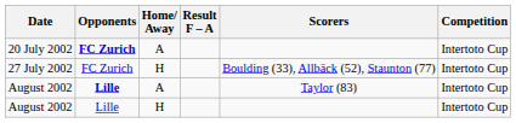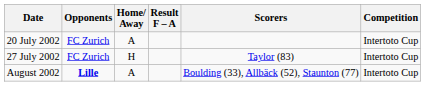 <table class="wikitable" style="text-align:center">
 <tr>
 <th>Date</th>
 <th>Opponents</th>
 <th>Home/<br>Away</th>
 <th>Result<br>F – A</th>
 <th>Scorers</th>
 <th>Competition</th>
 </tr>
 <tr>
 <td>20 July 2002</td>
-<td><strong><a href='#'>FC Zurich</a> </strong></td>
+<td><a href='#'>FC Zurich</a> </td>
 <td>A</td>
 <td></td>
 <td></td>
 <td>Intertoto Cup</td>
 </tr>
 <tr>
 <td>27 July 2002</td>
 <td><a href='#'>FC Zurich</a> </td>
 <td>H</td>
 <td></td>
-<td><a href='#'>Boulding</a> (33), <a href='#'>Allbäck</a> (52), <a href='#'>Staunton</a> (77)</td>
+<td><a href='#'>Taylor</a> (83)</td>
 <td>Intertoto Cup</td>
 </tr>
 <tr>
 <td>August 2002</td>
 <td><strong><a href='#'>Lille</a> </strong></td>
 <td>A</td>
 <td></td>
-<td><a href='#'>Taylor</a> (83)</td>
-<td>Intertoto Cup</td>
-</tr>
-<tr>
-<td>August 2002</td>
-<td><a href='#'>Lille</a> </td>
-<td>H</td>
-<td></td>
-<td></td>
+<td><a href='#'>Boulding</a> (33), <a href='#'>Allbäck</a> (52), <a href='#'>Staunton</a> (77)</td>
 <td>Intertoto Cup</td>
 </tr>
 </table>
